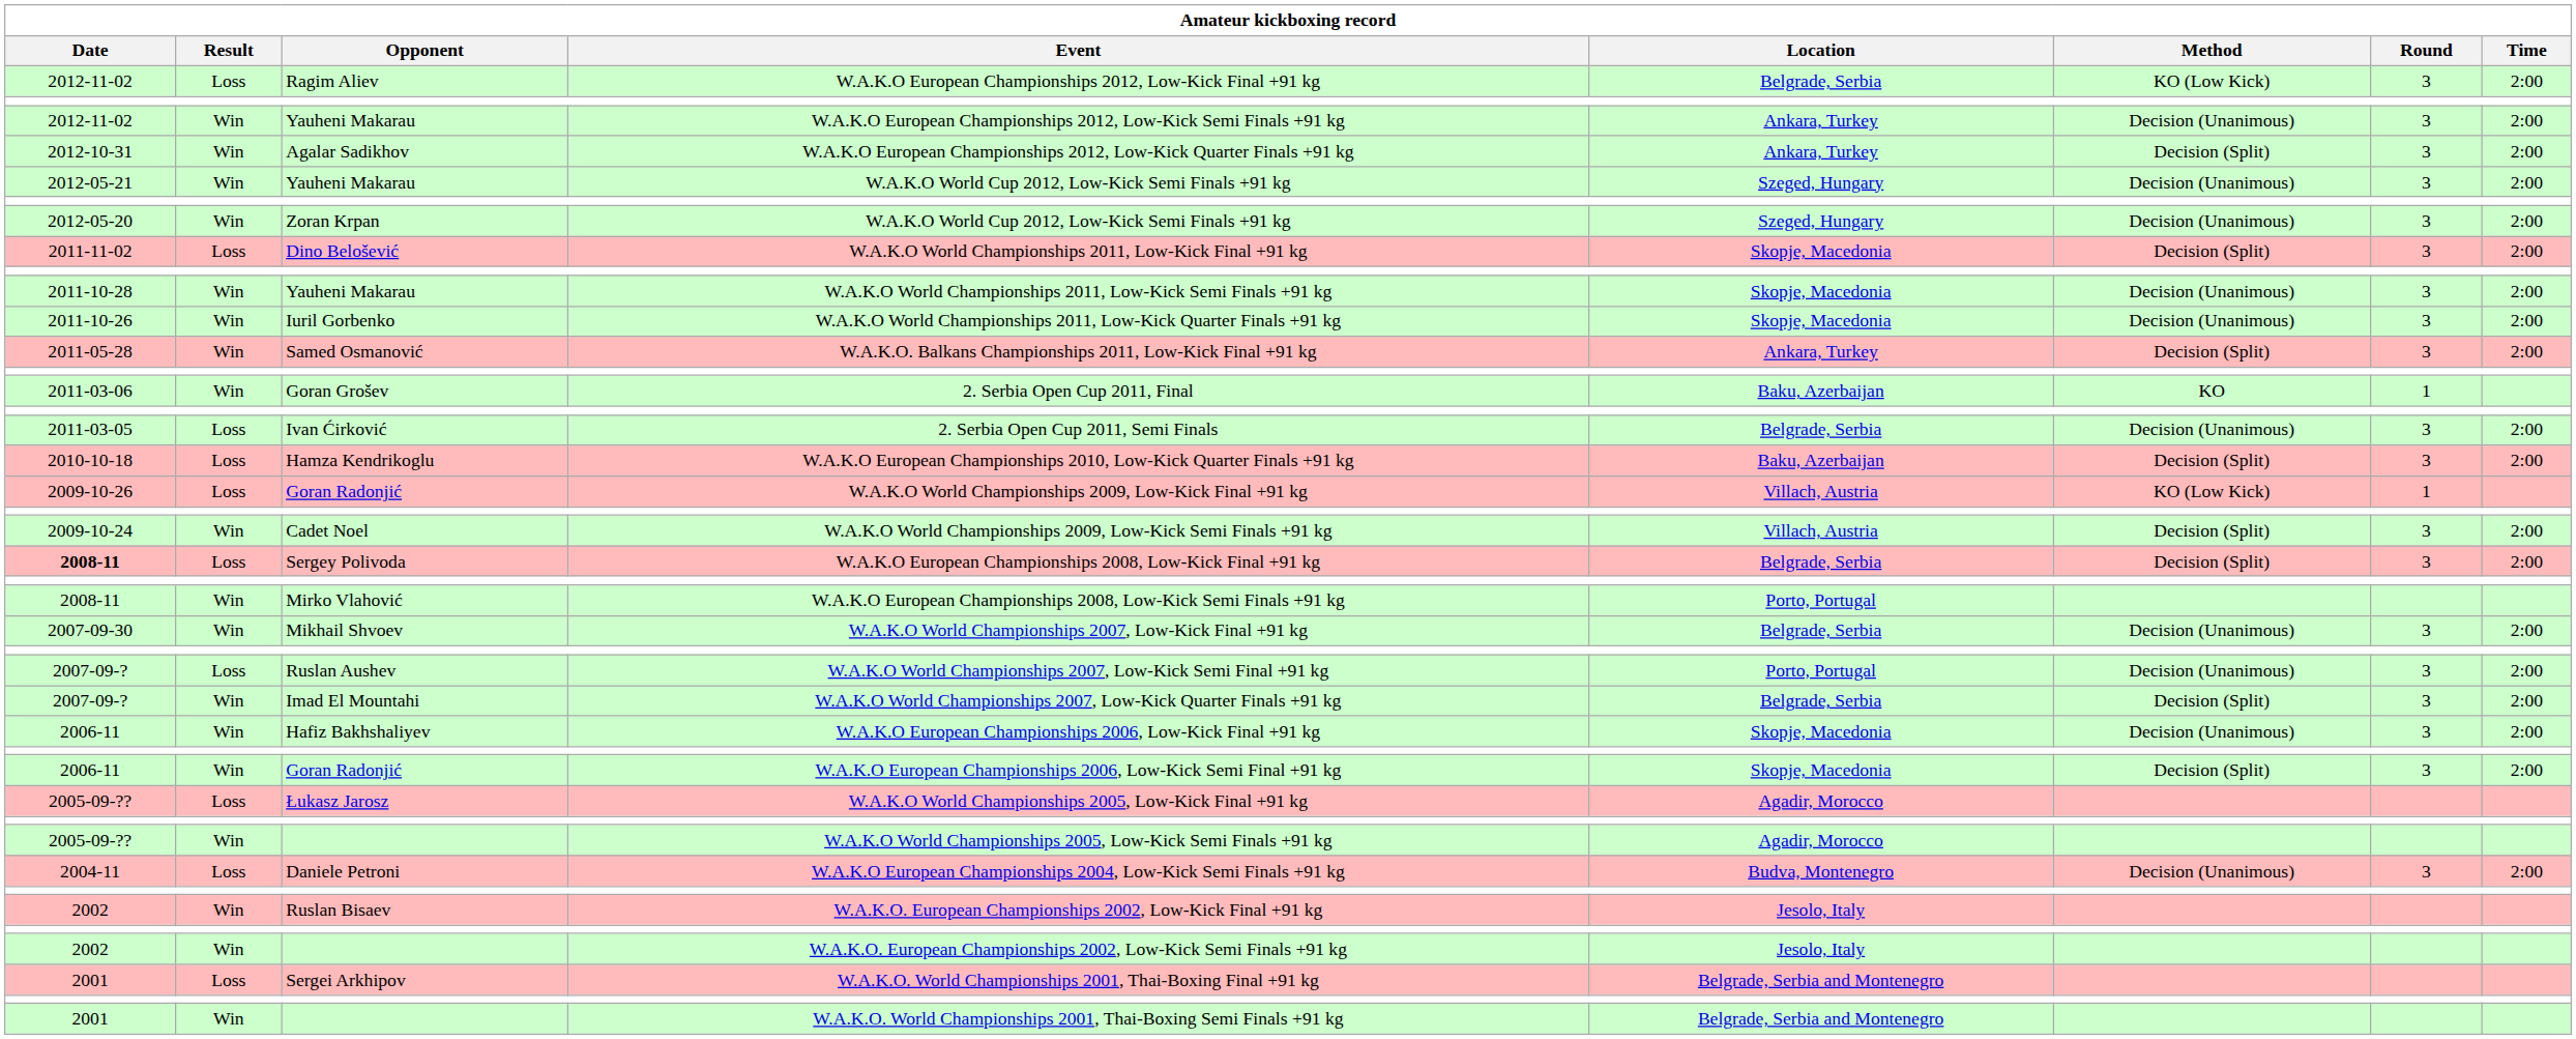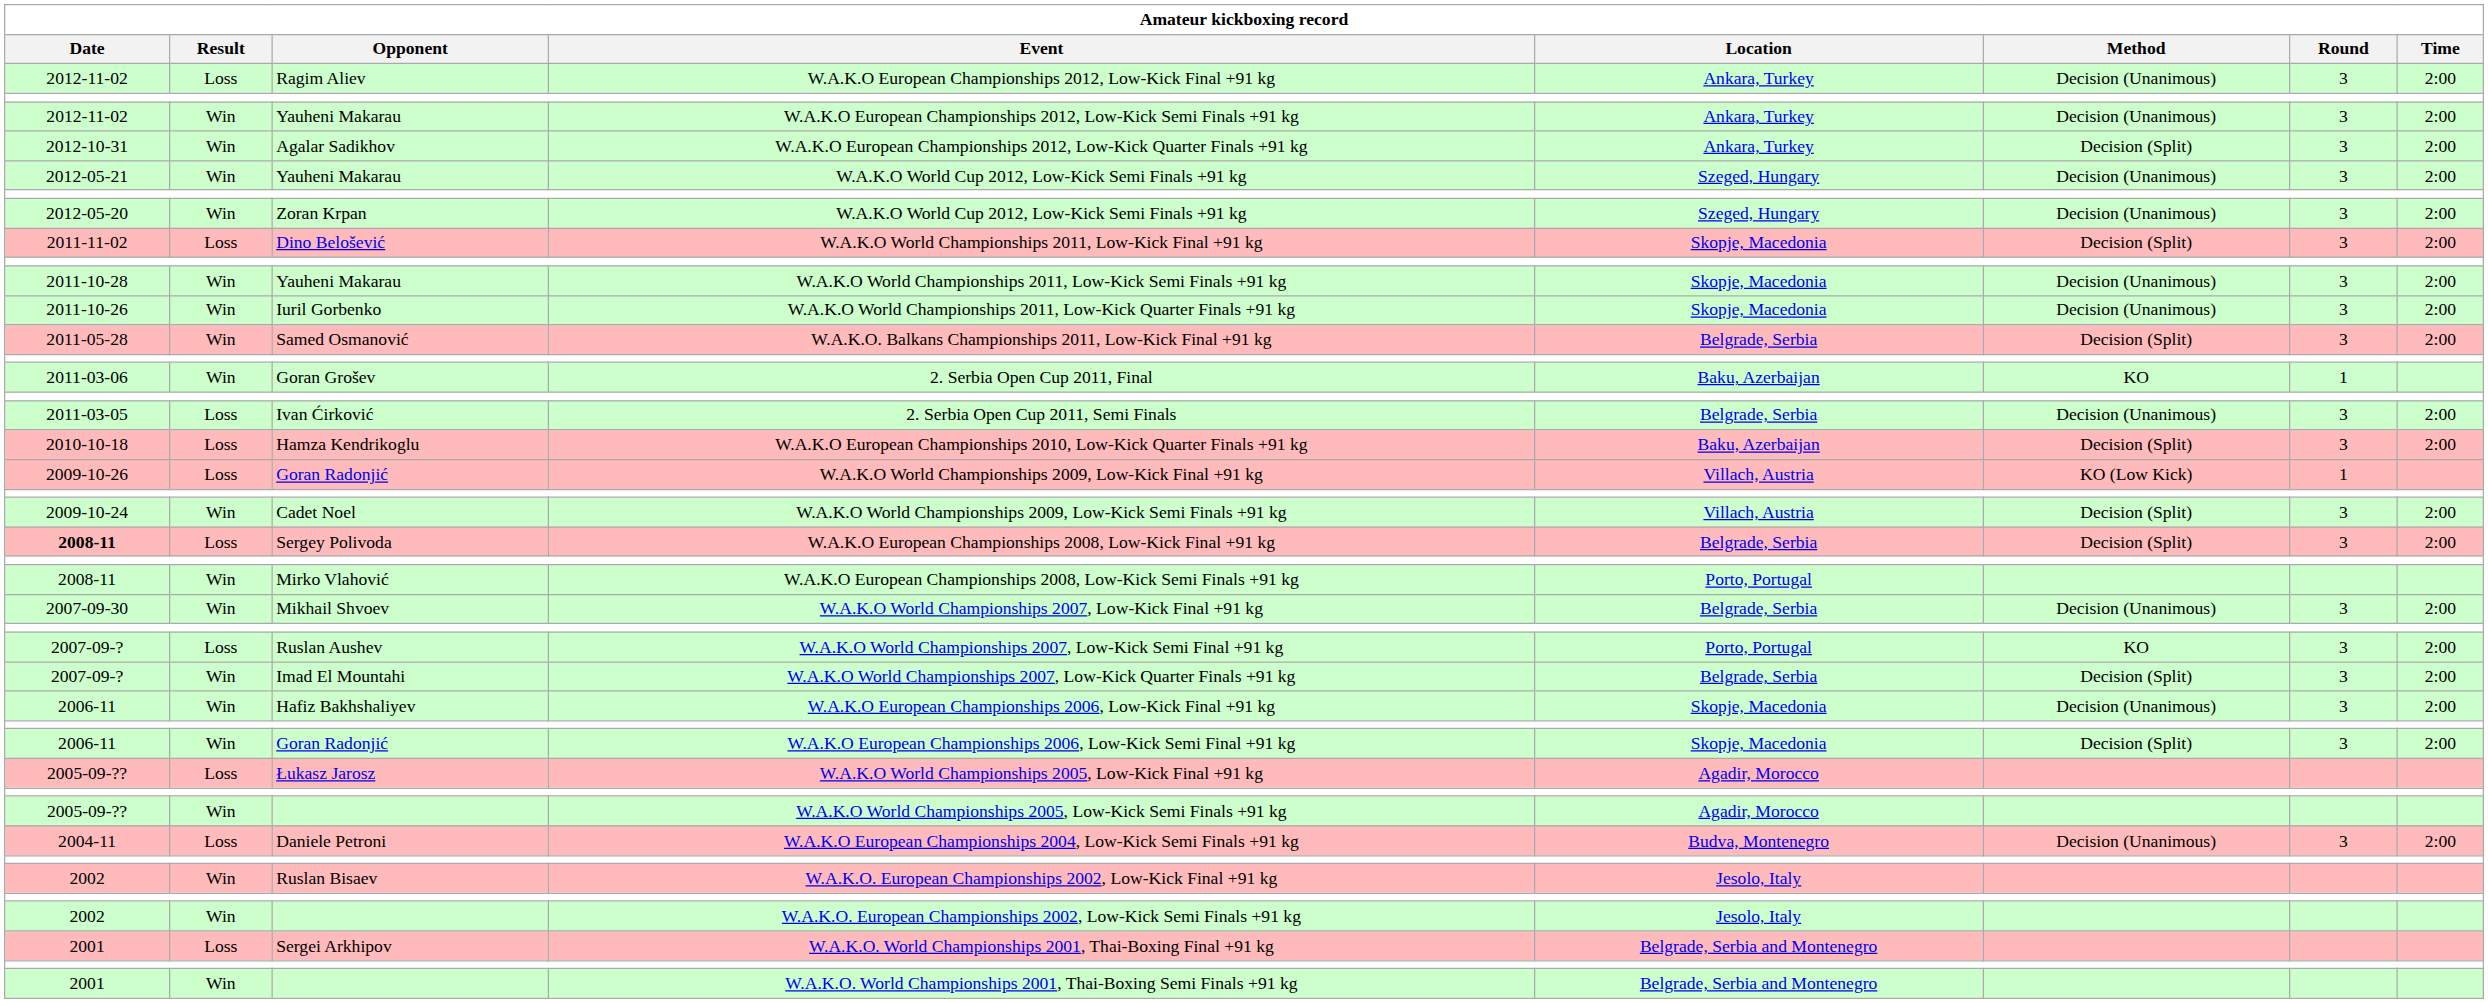 <table class="wikitable collapsible" style="font-size:88%; width:100%; text-align:center;">
 <tr>
 <th colspan=9 style="background:#fff">Amateur kickboxing record</th>
 </tr>
 <tr>
 <th>Date</th>
 <th>Result</th>
 <th>Opponent</th>
 <th>Event</th>
 <th>Location</th>
 <th>Method</th>
 <th>Round</th>
 <th>Time</th>
 </tr>
 <tr style="background:#cfc;">
 <td>2012-11-02</td>
 <td>Loss</td>
 <td align=left> Ragim Aliev</td>
 <td>W.A.K.O European Championships 2012, Low-Kick Final +91 kg</td>
-<td><a href='#'>Belgrade, Serbia</a></td>
-<td>KO (Low Kick)</td>
+<td><a href='#'>Ankara, Turkey</a></td>
+<td>Decision (Unanimous)</td>
 <td>3</td>
 <td>2:00</td>
 </tr>
 <tr>
 <th style=background:white colspan=9></th>
 </tr>
 <tr style="background:#cfc;">
 <td>2012-11-02</td>
 <td>Win</td>
 <td align=left> Yauheni Makarau</td>
 <td>W.A.K.O European Championships 2012, Low-Kick Semi Finals +91 kg</td>
 <td><a href='#'>Ankara, Turkey</a></td>
 <td>Decision (Unanimous)</td>
 <td>3</td>
 <td>2:00</td>
 </tr>
 <tr style="background:#cfc;">
 <td>2012-10-31</td>
 <td>Win</td>
 <td align=left> Agalar Sadikhov</td>
 <td>W.A.K.O European Championships 2012, Low-Kick Quarter Finals +91 kg</td>
 <td><a href='#'>Ankara, Turkey</a></td>
 <td>Decision (Split)</td>
 <td>3</td>
 <td>2:00</td>
 </tr>
 <tr style="background:#cfc;">
 <td>2012-05-21</td>
 <td>Win</td>
 <td align=left> Yauheni Makarau</td>
 <td>W.A.K.O World Cup 2012, Low-Kick Semi Finals +91 kg</td>
 <td><a href='#'>Szeged, Hungary</a></td>
 <td>Decision (Unanimous)</td>
 <td>3</td>
 <td>2:00</td>
 </tr>
 <tr>
 <th style=background:white colspan=9></th>
 </tr>
 <tr style="background:#cfc;">
 <td>2012-05-20</td>
 <td>Win</td>
 <td align=left> Zoran Krpan</td>
 <td>W.A.K.O World Cup 2012, Low-Kick Semi Finals +91 kg</td>
 <td><a href='#'>Szeged, Hungary</a></td>
 <td>Decision (Unanimous)</td>
 <td>3</td>
 <td>2:00</td>
 </tr>
 <tr style="background:#fbb;">
 <td>2011-11-02</td>
 <td>Loss</td>
 <td align=left> <a href='#'>Dino Belošević</a></td>
 <td>W.A.K.O World Championships 2011, Low-Kick Final +91 kg</td>
 <td><a href='#'>Skopje, Macedonia</a></td>
 <td>Decision (Split)</td>
 <td>3</td>
 <td>2:00</td>
 </tr>
 <tr>
 <th style=background:white colspan=9></th>
 </tr>
 <tr style="background:#cfc;">
 <td>2011-10-28</td>
 <td>Win</td>
 <td align=left> Yauheni Makarau</td>
 <td>W.A.K.O World Championships 2011, Low-Kick Semi Finals +91 kg</td>
 <td><a href='#'>Skopje, Macedonia</a></td>
 <td>Decision (Unanimous)</td>
 <td>3</td>
 <td>2:00</td>
 </tr>
 <tr style="background:#cfc;">
 <td>2011-10-26</td>
 <td>Win</td>
 <td align=left> Iuril Gorbenko</td>
 <td>W.A.K.O World Championships 2011, Low-Kick Quarter Finals +91 kg</td>
 <td><a href='#'>Skopje, Macedonia</a></td>
 <td>Decision (Unanimous)</td>
 <td>3</td>
 <td>2:00</td>
 </tr>
 <tr style="background:#fbb;">
 <td>2011-05-28</td>
 <td>Win</td>
 <td align=left> Samed Osmanović</td>
 <td>W.A.K.O. Balkans Championships 2011, Low-Kick Final +91 kg</td>
-<td><a href='#'>Ankara, Turkey</a></td>
+<td><a href='#'>Belgrade, Serbia</a></td>
 <td>Decision (Split)</td>
 <td>3</td>
 <td>2:00</td>
 </tr>
 <tr>
 <th style=background:white colspan=9></th>
 </tr>
 <tr style="background:#cfc;">
 <td>2011-03-06</td>
 <td>Win</td>
 <td align=left> Goran Grošev</td>
 <td>2. Serbia Open Cup 2011, Final</td>
 <td><a href='#'>Baku, Azerbaijan</a></td>
 <td>KO</td>
 <td>1</td>
 <td></td>
 </tr>
 <tr>
 <th style=background:white colspan=9></th>
 </tr>
 <tr style="background:#cfc;">
 <td>2011-03-05</td>
 <td>Loss</td>
 <td align=left> Ivan Ćirković</td>
 <td>2. Serbia Open Cup 2011, Semi Finals</td>
 <td><a href='#'>Belgrade, Serbia</a></td>
 <td>Decision (Unanimous)</td>
 <td>3</td>
 <td>2:00</td>
 </tr>
 <tr style="background:#fbb;">
 <td>2010-10-18</td>
 <td>Loss</td>
 <td align=left> Hamza Kendrikoglu</td>
 <td>W.A.K.O European Championships 2010, Low-Kick Quarter Finals +91 kg</td>
 <td><a href='#'>Baku, Azerbaijan</a></td>
 <td>Decision (Split)</td>
 <td>3</td>
 <td>2:00</td>
 </tr>
 <tr style="background:#fbb;">
 <td>2009-10-26</td>
 <td>Loss</td>
 <td align=left> <a href='#'>Goran Radonjić</a></td>
 <td>W.A.K.O World Championships 2009, Low-Kick Final +91 kg</td>
 <td><a href='#'>Villach, Austria</a></td>
 <td>KO (Low Kick)</td>
 <td>1</td>
 <td></td>
 </tr>
 <tr>
 <th style=background:white colspan=9></th>
 </tr>
 <tr style="background:#cfc;">
 <td>2009-10-24</td>
 <td>Win</td>
 <td align=left> Cadet Noel</td>
 <td>W.A.K.O World Championships 2009, Low-Kick Semi Finals +91 kg</td>
 <td><a href='#'>Villach, Austria</a></td>
 <td>Decision (Split)</td>
 <td>3</td>
 <td>2:00</td>
 </tr>
 <tr style="background:#fbb;">
 <td><strong>2008-11</strong></td>
 <td>Loss</td>
 <td align=left> Sergey Polivoda</td>
 <td>W.A.K.O European Championships 2008, Low-Kick Final +91 kg</td>
 <td><a href='#'>Belgrade, Serbia</a></td>
 <td>Decision (Split)</td>
 <td>3</td>
 <td>2:00</td>
 </tr>
 <tr>
 <th style=background:white colspan=9></th>
 </tr>
 <tr style="background:#cfc;">
 <td>2008-11</td>
 <td>Win</td>
 <td align=left> Mirko Vlahović</td>
 <td>W.A.K.O European Championships 2008, Low-Kick Semi Finals +91 kg</td>
 <td><a href='#'>Porto, Portugal</a></td>
 <td></td>
 <td></td>
 <td></td>
 </tr>
 <tr style="background:#cfc;">
 <td>2007-09-30</td>
 <td>Win</td>
 <td align=left> Mikhail Shvoev</td>
 <td><a href='#'>W.A.K.O World Championships 2007</a>, Low-Kick Final +91 kg</td>
 <td><a href='#'>Belgrade, Serbia</a></td>
 <td>Decision (Unanimous)</td>
 <td>3</td>
 <td>2:00</td>
 </tr>
 <tr>
 <th style=background:white colspan=9></th>
 </tr>
 <tr style="background:#cfc;">
 <td>2007-09-?</td>
 <td>Loss</td>
 <td align=left> Ruslan Aushev</td>
 <td><a href='#'>W.A.K.O World Championships 2007</a>, Low-Kick Semi Final +91 kg</td>
 <td><a href='#'>Porto, Portugal</a></td>
-<td>Decision (Unanimous)</td>
+<td>KO</td>
 <td>3</td>
 <td>2:00</td>
 </tr>
 <tr style="background:#cfc;">
 <td>2007-09-?</td>
 <td>Win</td>
 <td align=left> Imad El Mountahi</td>
 <td><a href='#'>W.A.K.O World Championships 2007</a>, Low-Kick Quarter Finals +91 kg</td>
 <td><a href='#'>Belgrade, Serbia</a></td>
 <td>Decision (Split)</td>
 <td>3</td>
 <td>2:00</td>
 </tr>
 <tr style="background:#cfc;">
 <td>2006-11</td>
 <td>Win</td>
 <td align=left> Hafiz Bakhshaliyev</td>
 <td><a href='#'>W.A.K.O European Championships 2006</a>, Low-Kick Final +91 kg</td>
 <td><a href='#'>Skopje, Macedonia</a></td>
 <td>Decision (Unanimous)</td>
 <td>3</td>
 <td>2:00</td>
 </tr>
 <tr>
 <th style=background:white colspan=9></th>
 </tr>
 <tr style="background:#cfc;">
 <td>2006-11</td>
 <td>Win</td>
 <td align=left> <a href='#'>Goran Radonjić</a></td>
 <td><a href='#'>W.A.K.O European Championships 2006</a>, Low-Kick Semi Final +91 kg</td>
 <td><a href='#'>Skopje, Macedonia</a></td>
 <td>Decision (Split)</td>
 <td>3</td>
 <td>2:00</td>
 </tr>
 <tr style="background:#fbb;">
 <td>2005-09-??</td>
 <td>Loss</td>
 <td align=left> <a href='#'>Łukasz Jarosz</a></td>
 <td><a href='#'>W.A.K.O World Championships 2005</a>, Low-Kick Final +91 kg</td>
 <td><a href='#'>Agadir, Morocco</a></td>
 <td></td>
 <td></td>
 <td></td>
 </tr>
 <tr>
 <th style=background:white colspan=9></th>
 </tr>
 <tr style="background:#cfc;">
 <td>2005-09-??</td>
 <td>Win</td>
 <td></td>
 <td><a href='#'>W.A.K.O World Championships 2005</a>, Low-Kick Semi Finals +91 kg</td>
 <td><a href='#'>Agadir, Morocco</a></td>
 <td></td>
 <td></td>
 <td></td>
 </tr>
 <tr style="background:#fbb;">
 <td>2004-11</td>
 <td>Loss</td>
 <td align=left> Daniele Petroni</td>
 <td><a href='#'>W.A.K.O European Championships 2004</a>, Low-Kick Semi Finals +91 kg</td>
 <td><a href='#'>Budva, Montenegro</a></td>
 <td>Decision (Unanimous)</td>
 <td>3</td>
 <td>2:00</td>
 </tr>
 <tr>
 <th style=background:white colspan=9></th>
 </tr>
 <tr style="background:#fbb;">
 <td>2002</td>
 <td>Win</td>
 <td align=left> Ruslan Bisaev</td>
 <td><a href='#'>W.A.K.O. European Championships 2002</a>, Low-Kick Final +91 kg</td>
 <td><a href='#'>Jesolo, Italy</a></td>
 <td></td>
 <td></td>
 <td></td>
 </tr>
 <tr>
 <th style=background:white colspan=9></th>
 </tr>
 <tr style="background:#cfc;">
 <td>2002</td>
 <td>Win</td>
 <td></td>
 <td><a href='#'>W.A.K.O. European Championships 2002</a>, Low-Kick Semi Finals +91 kg</td>
 <td><a href='#'>Jesolo, Italy</a></td>
 <td></td>
 <td></td>
 <td></td>
 </tr>
 <tr style="background:#fbb;">
 <td>2001</td>
 <td>Loss</td>
 <td align=left> Sergei Arkhipov</td>
 <td><a href='#'>W.A.K.O. World Championships 2001</a>, Thai-Boxing Final +91 kg</td>
 <td><a href='#'>Belgrade, Serbia and Montenegro</a></td>
 <td></td>
 <td></td>
 <td></td>
 </tr>
 <tr>
 <th style=background:white colspan=9></th>
 </tr>
 <tr style="background:#cfc;">
 <td>2001</td>
 <td>Win</td>
 <td></td>
 <td><a href='#'>W.A.K.O. World Championships 2001</a>, Thai-Boxing Semi Finals +91 kg</td>
 <td><a href='#'>Belgrade, Serbia and Montenegro</a></td>
 <td></td>
 <td></td>
 <td></td>
 </tr>
 </table>
